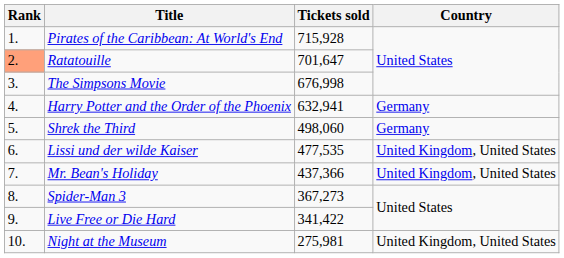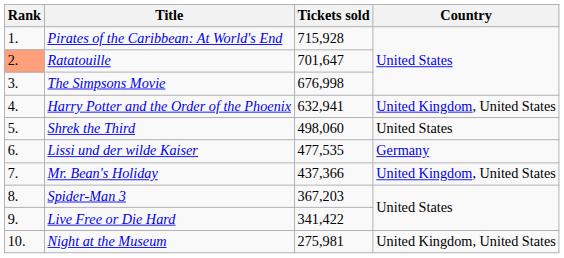 <table class="wikitable sortable">
 <tr>
 <th>Rank</th>
 <th>Title</th>
 <th>Tickets sold</th>
 <th>Country</th>
 </tr>
 <tr>
 <td>1.</td>
 <td><em><a href='#'>Pirates of the Caribbean: At World's End</a></em></td>
 <td>715,928</td>
 <td rowspan="3"><a href='#'>United States</a></td>
 </tr>
 <tr>
 <td style="background: lightsalmon;">2.</td>
 <td><em><a href='#'>Ratatouille</a></em></td>
 <td>701,647</td>
 </tr>
 <tr>
 <td>3.</td>
 <td><em><a href='#'>The Simpsons Movie</a></em></td>
 <td>676,998</td>
 </tr>
 <tr>
 <td>4.</td>
 <td><em><a href='#'>Harry Potter and the Order of the Phoenix</a></em></td>
 <td>632,941</td>
-<td rowspan="1"><a href='#'>Germany</a></td>
+<td rowspan="1"><a href='#'>United Kingdom</a>, United States</td>
 </tr>
 <tr>
 <td>5.</td>
 <td><em><a href='#'>Shrek the Third</a></em></td>
 <td>498,060</td>
-<td rowspan="1"><a href='#'>Germany</a></td>
+<td rowspan="1">United States</td>
 </tr>
 <tr>
 <td>6.</td>
 <td><em><a href='#'>Lissi und der wilde Kaiser</a></em></td>
 <td>477,535</td>
-<td rowspan="1"><a href='#'>United Kingdom</a>, United States</td>
+<td rowspan="1"><a href='#'>Germany</a></td>
 </tr>
 <tr>
 <td>7.</td>
 <td><em><a href='#'>Mr. Bean's Holiday</a></em></td>
 <td>437,366</td>
 <td rowspan="1"><a href='#'>United Kingdom</a>, United States</td>
 </tr>
 <tr>
 <td>8.</td>
 <td><em><a href='#'>Spider-Man 3</a></em></td>
-<td>367,273</td>
+<td>367,203</td>
 <td rowspan="2">United States</td>
 </tr>
 <tr>
 <td>9.</td>
 <td><em><a href='#'>Live Free or Die Hard</a></em></td>
 <td>341,422</td>
 </tr>
 <tr>
 <td>10.</td>
 <td><em><a href='#'>Night at the Museum</a></em></td>
 <td>275,981</td>
 <td rowspan="4">United Kingdom, United States</td>
 </tr>
 </table>
